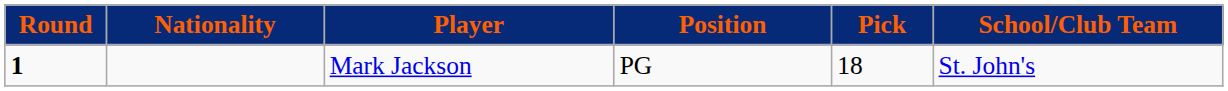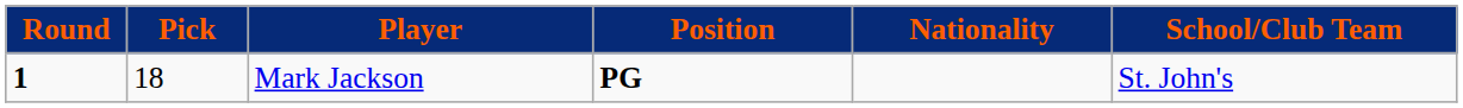 <table class="wikitable sortable sortable">
 <tr>
 <th style="background:#062A78;color:#FF5F00;" width="7%">Round</th>
-<th style="background:#062A78;color:#FF5F00;" width="15%">Nationality</th>
+<th style="background:#062A78;color:#FF5F00;" width="7%">Pick</th>
 <th style="background:#062A78;color:#FF5F00;" width="20%">Player</th>
 <th style="background:#062A78;color:#FF5F00;" width="15%">Position</th>
-<th style="background:#062A78;color:#FF5F00;" width="7%">Pick</th>
+<th style="background:#062A78;color:#FF5F00;" width="15%">Nationality</th>
 <th style="background:#062A78;color:#FF5F00;" width="20%">School/Club Team</th>
 </tr>
 <tr>
 <td><strong>1</strong></td>
+<td>18</td>
+<td><a href='#'>Mark Jackson</a></td>
+<td><strong>PG</strong></td>
 <td></td>
-<td><a href='#'>Mark Jackson</a></td>
-<td>PG</td>
-<td>18</td>
 <td><a href='#'>St. John's</a></td>
 </tr>
 </table>
